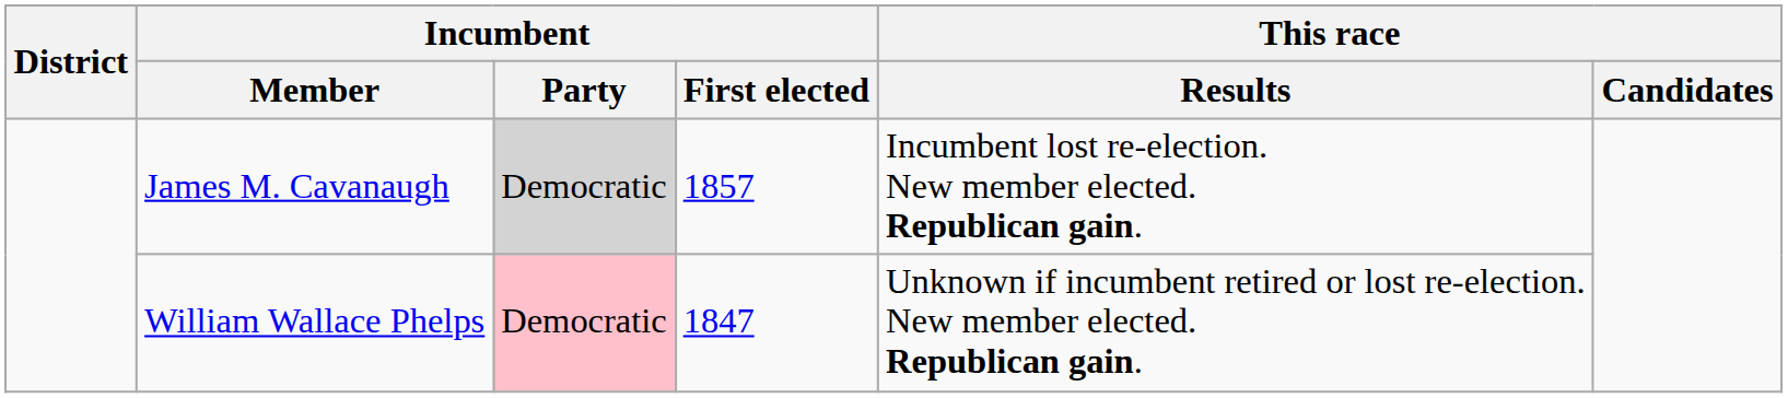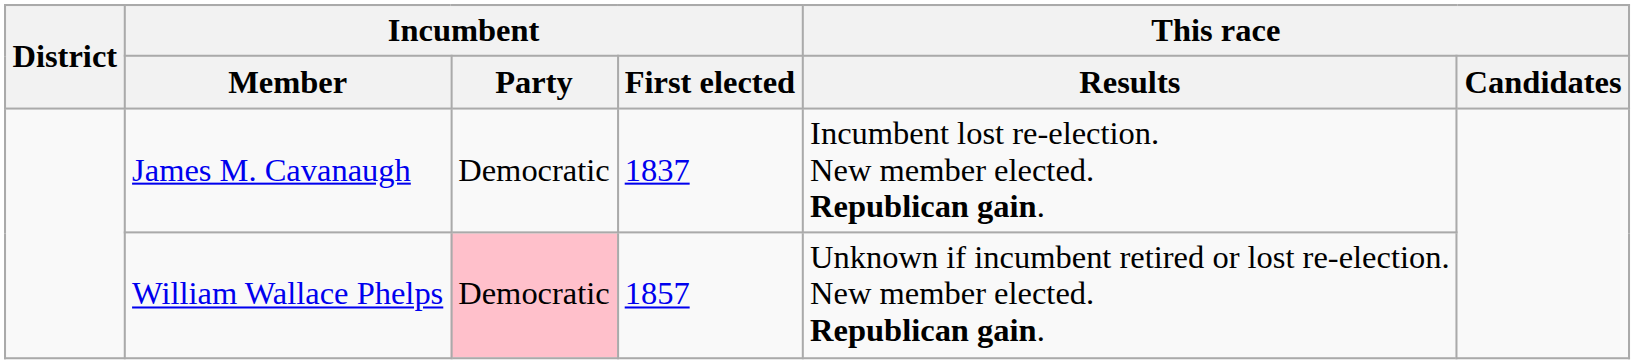 <table class=wikitable>
 <tr>
 <th rowspan=2>District</th>
 <th colspan=3>Incumbent</th>
 <th colspan=2>This race</th>
 </tr>
 <tr>
 <th>Member</th>
 <th>Party</th>
 <th>First elected</th>
 <th>Results</th>
 <th>Candidates</th>
 </tr>
 <tr>
 <td rowspan=2><br></td>
 <td><a href='#'>James M. Cavanaugh</a></td>
-<td style="background: lightgrey;">Democratic</td>
-<td><a href='#'>1857</a></td>
+<td>Democratic</td>
+<td><a href='#'>1837</a></td>
 <td>Incumbent lost re-election.<br>New member elected.<br><strong>Republican gain</strong>.</td>
 <td rowspan=2 nowrap></td>
 </tr>
 <tr>
 <td><a href='#'>William Wallace Phelps</a></td>
 <td style="background: pink;">Democratic</td>
-<td><a href='#'>1847</a></td>
+<td><a href='#'>1857</a></td>
 <td>Unknown if incumbent retired or lost re-election.<br>New member elected.<br><strong>Republican gain</strong>.</td>
 </tr>
 </table>
